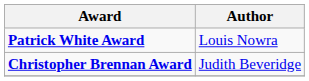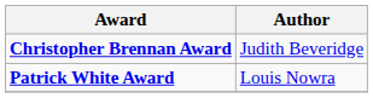 <table class="wikitable">
 <tr>
 <th>Award</th>
 <th>Author</th>
 </tr>
 <tr>
+<td><strong><a href='#'>Christopher Brennan Award</a></strong></td>
+<td><a href='#'>Judith Beveridge</a></td>
+</tr>
+<tr>
 <td><strong><a href='#'>Patrick White Award</a></strong></td>
 <td><a href='#'>Louis Nowra</a></td>
 </tr>
 <tr>
-<td><strong><a href='#'>Christopher Brennan Award</a></strong></td>
-<td><a href='#'>Judith Beveridge</a></td>
-</tr>
-<tr>
 </tr>
 </table>
